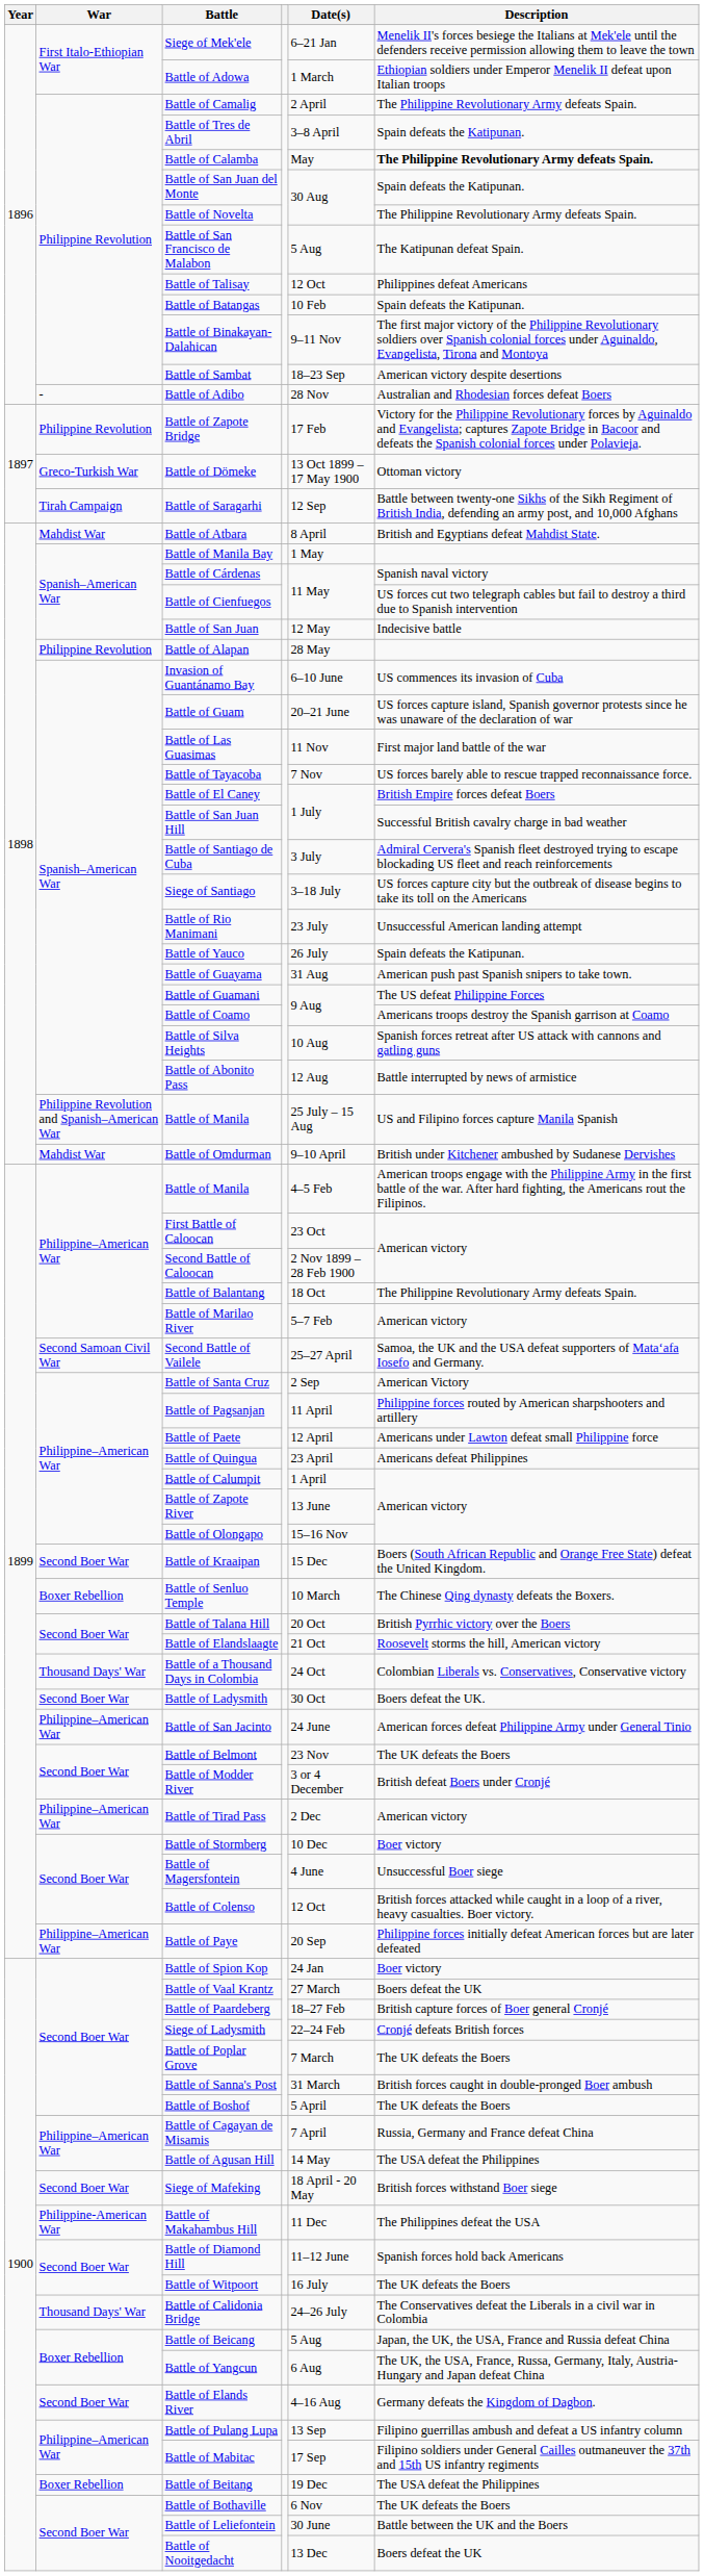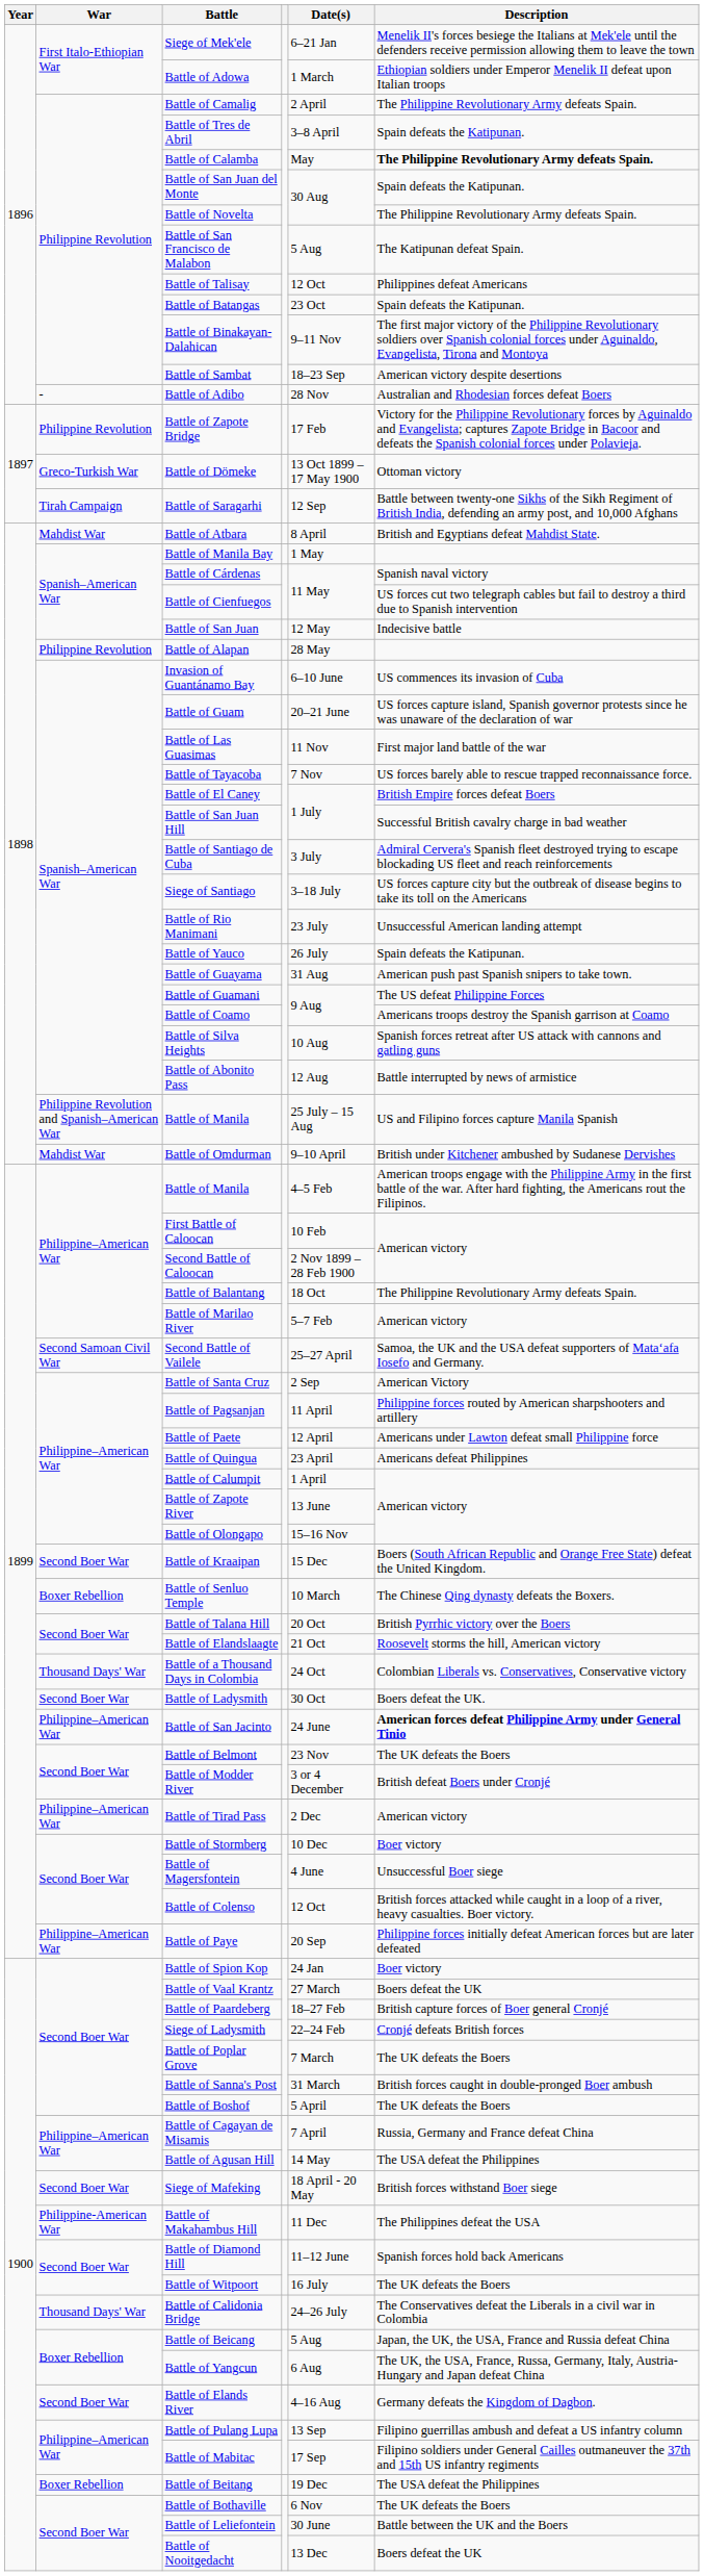 <table class="wikitable sortable">
 <tr>
 <th class="unsortable">Year</th>
 <th>War</th>
 <th class="unsortable">Battle</th>
 <th></th>
 <th>Date(s)</th>
 <th class="unsortable">Description</th>
 </tr>
 <tr>
 <td rowspan="13">1896</td>
 <td rowspan="2"><a href='#'>First Italo-Ethiopian War</a></td>
 <td><a href='#'>Siege of Mek'ele</a></td>
 <td rowspan="2"></td>
 <td>6–21 Jan</td>
 <td><a href='#'>Menelik II</a>'s forces besiege the Italians at <a href='#'>Mek'ele</a> until the defenders receive permission allowing them to leave the town</td>
 </tr>
 <tr>
 <td><a href='#'>Battle of Adowa</a></td>
 <td>1 March</td>
 <td><a href='#'>Ethiopian</a> soldiers under Emperor <a href='#'>Menelik II</a> defeat upon Italian troops</td>
 </tr>
 <tr>
 <td rowspan="10"><a href='#'>Philippine Revolution</a></td>
 <td><a href='#'>Battle of Camalig</a></td>
 <td rowspan="10"></td>
 <td>2 April</td>
 <td>The <a href='#'>Philippine Revolutionary Army</a> defeats Spain.</td>
 </tr>
 <tr>
 <td><a href='#'>Battle of Tres de Abril</a></td>
 <td>3–8 April</td>
 <td>Spain defeats the <a href='#'>Katipunan</a>.</td>
 </tr>
 <tr>
 <td><a href='#'>Battle of Calamba</a></td>
 <td>May</td>
 <td><strong>The Philippine Revolutionary Army defeats Spain.</strong></td>
 </tr>
 <tr>
 <td><a href='#'>Battle of San Juan del Monte</a></td>
 <td rowspan="2">30 Aug</td>
 <td>Spain defeats the Katipunan.</td>
 </tr>
 <tr>
 <td><a href='#'>Battle of Novelta</a></td>
 <td>The Philippine Revolutionary Army defeats Spain.</td>
 </tr>
 <tr>
 <td><a href='#'>Battle of San Francisco de Malabon</a></td>
 <td>5 Aug</td>
 <td>The Katipunan defeat Spain.</td>
 </tr>
 <tr>
 <td><a href='#'>Battle of Talisay</a></td>
 <td>12 Oct</td>
 <td>Philippines defeat Americans</td>
 </tr>
 <tr>
 <td><a href='#'>Battle of Batangas</a></td>
-<td>10 Feb</td>
+<td>23 Oct</td>
 <td>Spain defeats the Katipunan.</td>
 </tr>
 <tr>
 <td><a href='#'>Battle of Binakayan-Dalahican</a></td>
 <td>9–11 Nov</td>
 <td>The first major victory of the <a href='#'>Philippine Revolutionary</a> soldiers over <a href='#'>Spanish colonial forces</a> under <a href='#'>Aguinaldo</a>, <a href='#'>Evangelista</a>, <a href='#'>Tirona</a> and <a href='#'>Montoya</a></td>
 </tr>
 <tr>
 <td><a href='#'>Battle of Sambat</a></td>
 <td>18–23 Sep</td>
 <td>American victory despite desertions</td>
 </tr>
 <tr>
 <td>-</td>
 <td><a href='#'>Battle of Adibo</a></td>
 <td></td>
 <td>28 Nov</td>
 <td>Australian and <a href='#'>Rhodesian</a> forces defeat <a href='#'>Boers</a></td>
 </tr>
 <tr>
 <td rowspan="3">1897</td>
 <td><a href='#'>Philippine Revolution</a></td>
 <td><a href='#'>Battle of Zapote Bridge</a></td>
 <td></td>
 <td>17 Feb</td>
 <td>Victory for the <a href='#'>Philippine Revolutionary</a> forces by <a href='#'>Aguinaldo</a> and <a href='#'>Evangelista</a>; captures <a href='#'>Zapote Bridge</a> in <a href='#'>Bacoor</a> and defeats the <a href='#'>Spanish colonial forces</a> under <a href='#'>Polavieja</a>.</td>
 </tr>
 <tr>
 <td><a href='#'>Greco-Turkish War</a></td>
 <td><a href='#'>Battle of Dömeke</a></td>
 <td></td>
 <td>13 Oct 1899 – 17 May 1900</td>
 <td>Ottoman victory</td>
 </tr>
 <tr>
 <td><a href='#'>Tirah Campaign</a></td>
 <td><a href='#'>Battle of Saragarhi</a></td>
 <td></td>
 <td>12 Sep</td>
 <td>Battle between twenty-one <a href='#'>Sikhs</a> of the Sikh Regiment of <a href='#'>British India</a>, defending an army post, and 10,000 Afghans</td>
 </tr>
 <tr>
 <td rowspan="23">1898</td>
 <td><a href='#'>Mahdist War</a></td>
 <td><a href='#'>Battle of Atbara</a></td>
 <td></td>
 <td>8 April</td>
 <td>British and Egyptians defeat <a href='#'>Mahdist State</a>.</td>
 </tr>
 <tr>
 <td rowspan="4"><a href='#'>Spanish–American War</a></td>
 <td><a href='#'>Battle of Manila Bay</a></td>
 <td></td>
 <td>1 May</td>
 <td></td>
 </tr>
 <tr>
 <td><a href='#'>Battle of Cárdenas</a></td>
 <td rowspan="2"></td>
 <td rowspan="2">11 May</td>
 <td>Spanish naval victory</td>
 </tr>
 <tr>
 <td><a href='#'>Battle of Cienfuegos</a></td>
 <td>US forces cut two telegraph cables but fail to destroy a third due to Spanish intervention</td>
 </tr>
 <tr>
 <td><a href='#'>Battle of San Juan</a></td>
 <td></td>
 <td>12 May</td>
 <td>Indecisive battle</td>
 </tr>
 <tr>
 <td><a href='#'>Philippine Revolution</a></td>
 <td><a href='#'>Battle of Alapan</a></td>
 <td></td>
 <td>28 May</td>
 <td></td>
 </tr>
 <tr>
 <td rowspan="15"><a href='#'>Spanish–American War</a></td>
 <td><a href='#'>Invasion of Guantánamo Bay</a></td>
 <td></td>
 <td>6–10 June</td>
 <td>US commences its invasion of <a href='#'>Cuba</a></td>
 </tr>
 <tr>
 <td><a href='#'>Battle of Guam</a></td>
 <td></td>
 <td>20–21 June</td>
 <td>US forces capture island, Spanish governor protests since he was unaware of the declaration of war</td>
 </tr>
 <tr>
 <td><a href='#'>Battle of Las Guasimas</a></td>
 <td rowspan="7"></td>
 <td>11 Nov</td>
 <td>First major land battle of the war</td>
 </tr>
 <tr>
 <td><a href='#'>Battle of Tayacoba</a></td>
 <td>7 Nov</td>
 <td>US forces barely able to rescue trapped reconnaissance force.</td>
 </tr>
 <tr>
 <td><a href='#'>Battle of El Caney</a></td>
 <td rowspan="2">1 July</td>
 <td><a href='#'>British Empire</a> forces defeat <a href='#'>Boers</a></td>
 </tr>
 <tr>
 <td><a href='#'>Battle of San Juan Hill</a></td>
 <td>Successful British cavalry charge in bad weather</td>
 </tr>
 <tr>
 <td><a href='#'>Battle of Santiago de Cuba</a></td>
 <td>3 July</td>
 <td><a href='#'>Admiral Cervera's</a> Spanish fleet destroyed trying to escape blockading US fleet and reach reinforcements</td>
 </tr>
 <tr>
 <td><a href='#'>Siege of Santiago</a></td>
 <td>3–18 July</td>
 <td>US forces capture city but the outbreak of disease begins to take its toll on the Americans</td>
 </tr>
 <tr>
 <td><a href='#'>Battle of Rio Manimani</a></td>
 <td>23 July</td>
 <td>Unsuccessful American landing attempt</td>
 </tr>
 <tr>
 <td><a href='#'>Battle of Yauco</a></td>
 <td rowspan="6"></td>
 <td>26 July</td>
 <td>Spain defeats the Katipunan.</td>
 </tr>
 <tr>
 <td><a href='#'>Battle of Guayama</a></td>
 <td>31 Aug</td>
 <td>American push past Spanish snipers to take town.</td>
 </tr>
 <tr>
 <td><a href='#'>Battle of Guamani</a></td>
 <td rowspan="2">9 Aug</td>
 <td>The US defeat <a href='#'>Philippine Forces</a></td>
 </tr>
 <tr>
 <td><a href='#'>Battle of Coamo</a></td>
 <td>Americans troops destroy the Spanish garrison at <a href='#'>Coamo</a></td>
 </tr>
 <tr>
 <td><a href='#'>Battle of Silva Heights</a></td>
 <td>10 Aug</td>
 <td>Spanish forces retreat after US attack with cannons and <a href='#'>gatling guns</a></td>
 </tr>
 <tr>
 <td><a href='#'>Battle of Abonito Pass</a></td>
 <td>12 Aug</td>
 <td>Battle interrupted by news of armistice</td>
 </tr>
 <tr>
 <td><a href='#'>Philippine Revolution</a> and <a href='#'>Spanish–American War</a></td>
 <td><a href='#'>Battle of Manila</a></td>
 <td></td>
 <td>25 July – 15 Aug</td>
 <td>US and Filipino forces capture <a href='#'>Manila</a> Spanish</td>
 </tr>
 <tr>
 <td><a href='#'>Mahdist War</a></td>
 <td><a href='#'>Battle of Omdurman</a></td>
 <td></td>
 <td>9–10 April</td>
 <td>British under <a href='#'>Kitchener</a> ambushed by Sudanese <a href='#'>Dervishes</a></td>
 </tr>
 <tr>
 <td rowspan="27">1899</td>
 <td rowspan="5"><a href='#'>Philippine–American War</a></td>
 <td><a href='#'>Battle of Manila</a></td>
 <td rowspan="5"></td>
 <td>4–5 Feb</td>
 <td>American troops engage with the <a href='#'>Philippine Army</a> in the first battle of the war. After hard fighting, the Americans rout the Filipinos.</td>
 </tr>
 <tr>
 <td><a href='#'>First Battle of Caloocan</a></td>
-<td>23 Oct</td>
+<td>10 Feb</td>
 <td rowspan="2">American victory</td>
 </tr>
 <tr>
 <td><a href='#'>Second Battle of Caloocan</a></td>
 <td>2 Nov 1899 – 28 Feb 1900</td>
 </tr>
 <tr>
 <td><a href='#'>Battle of Balantang</a></td>
 <td>18 Oct</td>
 <td>The Philippine Revolutionary Army defeats Spain.</td>
 </tr>
 <tr>
 <td><a href='#'>Battle of Marilao River</a></td>
 <td>5–7 Feb</td>
 <td>American victory</td>
 </tr>
 <tr>
 <td><a href='#'>Second Samoan Civil War</a></td>
 <td><a href='#'>Second Battle of Vailele</a></td>
 <td></td>
 <td>25–27 April</td>
 <td>Samoa, the UK and the USA defeat supporters of <a href='#'>Mataʻafa Iosefo</a> and Germany.</td>
 </tr>
 <tr>
 <td rowspan="7"><a href='#'>Philippine–American War</a></td>
 <td><a href='#'>Battle of Santa Cruz</a></td>
 <td rowspan="7"></td>
 <td>2 Sep</td>
 <td>American Victory</td>
 </tr>
 <tr>
 <td><a href='#'>Battle of Pagsanjan</a></td>
 <td>11 April</td>
 <td><a href='#'>Philippine forces</a> routed by American sharpshooters and artillery</td>
 </tr>
 <tr>
 <td><a href='#'>Battle of Paete</a></td>
 <td>12 April</td>
 <td>Americans under <a href='#'>Lawton</a> defeat small <a href='#'>Philippine</a> force</td>
 </tr>
 <tr>
 <td><a href='#'>Battle of Quingua</a></td>
 <td>23 April</td>
 <td>Americans defeat Philippines</td>
 </tr>
 <tr>
 <td><a href='#'>Battle of Calumpit</a></td>
 <td>1 April</td>
 <td rowspan="3">American victory</td>
 </tr>
 <tr>
 <td><a href='#'>Battle of Zapote River</a></td>
 <td>13 June</td>
 </tr>
 <tr>
 <td><a href='#'>Battle of Olongapo</a></td>
 <td>15–16 Nov</td>
 </tr>
 <tr>
 <td><a href='#'>Second Boer War</a></td>
 <td><a href='#'>Battle of Kraaipan</a></td>
 <td></td>
 <td>15 Dec</td>
 <td>Boers (<a href='#'>South African Republic</a> and <a href='#'>Orange Free State</a>) defeat the United Kingdom.</td>
 </tr>
 <tr>
 <td><a href='#'>Boxer Rebellion</a></td>
 <td><a href='#'>Battle of Senluo Temple</a></td>
 <td></td>
 <td>10 March</td>
 <td>The Chinese <a href='#'>Qing dynasty</a> defeats the Boxers.</td>
 </tr>
 <tr>
 <td rowspan="2"><a href='#'>Second Boer War</a></td>
 <td><a href='#'>Battle of Talana Hill</a></td>
 <td rowspan="2"></td>
 <td>20 Oct</td>
 <td>British <a href='#'>Pyrrhic victory</a> over the <a href='#'>Boers</a></td>
 </tr>
 <tr>
 <td><a href='#'>Battle of Elandslaagte</a></td>
 <td>21 Oct</td>
 <td><a href='#'>Roosevelt</a> storms the hill, American victory</td>
 </tr>
 <tr>
 <td><a href='#'>Thousand Days' War</a></td>
 <td><a href='#'>Battle of a Thousand Days in Colombia</a></td>
 <td></td>
 <td>24 Oct</td>
 <td>Colombian <a href='#'>Liberals</a> vs. <a href='#'>Conservatives</a>, Conservative victory</td>
 </tr>
 <tr>
 <td><a href='#'>Second Boer War</a></td>
 <td><a href='#'>Battle of Ladysmith</a></td>
 <td></td>
 <td>30 Oct</td>
 <td>Boers defeat the UK.</td>
 </tr>
 <tr>
 <td><a href='#'>Philippine–American War</a></td>
 <td><a href='#'>Battle of San Jacinto</a></td>
 <td></td>
 <td>24 June</td>
-<td>American forces defeat <a href='#'>Philippine Army</a> under <a href='#'>General Tinio</a></td>
+<td><strong>American forces defeat <a href='#'>Philippine Army</a> under <a href='#'>General Tinio</a></strong></td>
 </tr>
 <tr>
 <td rowspan="2"><a href='#'>Second Boer War</a></td>
 <td><a href='#'>Battle of Belmont</a></td>
 <td rowspan="2"></td>
 <td>23 Nov</td>
 <td>The UK defeats the Boers</td>
 </tr>
 <tr>
 <td><a href='#'>Battle of Modder River</a></td>
 <td>3 or 4 December</td>
 <td>British defeat <a href='#'>Boers</a> under <a href='#'>Cronjé</a></td>
 </tr>
 <tr>
 <td><a href='#'>Philippine–American War</a></td>
 <td><a href='#'>Battle of Tirad Pass</a></td>
 <td></td>
 <td>2 Dec</td>
 <td>American victory</td>
 </tr>
 <tr>
 <td rowspan="3"><a href='#'>Second Boer War</a></td>
 <td><a href='#'>Battle of Stormberg</a></td>
 <td rowspan="3"></td>
 <td>10 Dec</td>
 <td><a href='#'>Boer</a> victory</td>
 </tr>
 <tr>
 <td><a href='#'>Battle of Magersfontein</a></td>
 <td>4 June</td>
 <td>Unsuccessful <a href='#'>Boer</a> siege</td>
 </tr>
 <tr>
 <td><a href='#'>Battle of Colenso</a></td>
 <td>12 Oct</td>
 <td>British forces attacked while caught in a loop of a river, heavy casualties. Boer victory.</td>
 </tr>
 <tr>
 <td><a href='#'>Philippine–American War</a></td>
 <td><a href='#'>Battle of Paye</a></td>
 <td></td>
 <td>20 Sep</td>
 <td><a href='#'>Philippine forces</a> initially defeat American forces but are later defeated</td>
 </tr>
 <tr>
 <td rowspan="23">1900</td>
 <td rowspan="7"><a href='#'>Second Boer War</a></td>
 <td><a href='#'>Battle of Spion Kop</a></td>
 <td rowspan="7"></td>
 <td>24 Jan</td>
 <td><a href='#'>Boer</a> victory</td>
 </tr>
 <tr>
 <td><a href='#'>Battle of Vaal Krantz</a></td>
 <td>27 March</td>
 <td>Boers defeat the UK</td>
 </tr>
 <tr>
 <td><a href='#'>Battle of Paardeberg</a></td>
 <td>18–27 Feb</td>
 <td>British capture forces of <a href='#'>Boer</a> general <a href='#'>Cronjé</a></td>
 </tr>
 <tr>
 <td><a href='#'>Siege of Ladysmith</a></td>
 <td>22–24 Feb</td>
 <td><a href='#'>Cronjé</a> defeats British forces</td>
 </tr>
 <tr>
 <td><a href='#'>Battle of Poplar Grove</a></td>
 <td>7 March</td>
 <td>The UK defeats the Boers</td>
 </tr>
 <tr>
 <td><a href='#'>Battle of Sanna's Post</a></td>
 <td>31 March</td>
 <td>British forces caught in double-pronged <a href='#'>Boer</a> ambush</td>
 </tr>
 <tr>
 <td><a href='#'>Battle of Boshof</a></td>
 <td>5 April</td>
 <td>The UK defeats the Boers</td>
 </tr>
 <tr>
 <td rowspan="2"><a href='#'>Philippine–American War</a></td>
 <td><a href='#'>Battle of Cagayan de Misamis</a></td>
 <td rowspan="2"></td>
 <td>7 April</td>
 <td>Russia, Germany and France defeat China</td>
 </tr>
 <tr>
 <td><a href='#'>Battle of Agusan Hill</a></td>
 <td>14 May</td>
 <td>The USA defeat the Philippines</td>
 </tr>
 <tr>
 <td><a href='#'>Second Boer War</a></td>
 <td><a href='#'>Siege of Mafeking</a></td>
 <td></td>
 <td>18 April - 20 May</td>
 <td>British forces withstand <a href='#'>Boer</a> siege</td>
 </tr>
 <tr>
 <td><a href='#'>Philippine-American War</a></td>
 <td><a href='#'>Battle of Makahambus Hill</a></td>
 <td></td>
 <td>11 Dec</td>
 <td>The Philippines defeat the USA</td>
 </tr>
 <tr>
 <td rowspan="2"><a href='#'>Second Boer War</a></td>
 <td><a href='#'>Battle of Diamond Hill</a></td>
 <td rowspan="2"></td>
 <td>11–12 June</td>
 <td>Spanish forces hold back Americans</td>
 </tr>
 <tr>
 <td><a href='#'>Battle of Witpoort</a></td>
 <td>16 July</td>
 <td>The UK defeats the Boers</td>
 </tr>
 <tr>
 <td><a href='#'>Thousand Days' War</a></td>
 <td><a href='#'>Battle of Calidonia Bridge</a></td>
 <td></td>
 <td>24–26 July</td>
 <td>The Conservatives defeat the Liberals in a civil war in Colombia</td>
 </tr>
 <tr>
 <td rowspan="2"><a href='#'>Boxer Rebellion</a></td>
 <td><a href='#'>Battle of Beicang</a></td>
 <td rowspan="2"></td>
 <td>5 Aug</td>
 <td>Japan, the UK, the USA, France and Russia defeat China</td>
 </tr>
 <tr>
 <td><a href='#'>Battle of Yangcun</a></td>
 <td>6 Aug</td>
 <td>The UK, the USA, France, Russa, Germany, Italy, Austria-Hungary and Japan defeat China</td>
 </tr>
 <tr>
 <td><a href='#'>Second Boer War</a></td>
 <td><a href='#'>Battle of Elands River</a></td>
 <td></td>
 <td>4–16 Aug</td>
 <td>Germany defeats the <a href='#'>Kingdom of Dagbon</a>.</td>
 </tr>
 <tr>
 <td rowspan="2"><a href='#'>Philippine–American War</a></td>
 <td><a href='#'>Battle of Pulang Lupa</a></td>
 <td rowspan="2"></td>
 <td>13 Sep</td>
 <td>Filipino guerrillas ambush and defeat a US infantry column</td>
 </tr>
 <tr>
 <td><a href='#'>Battle of Mabitac</a></td>
 <td>17 Sep</td>
 <td>Filipino soldiers under General <a href='#'>Cailles</a> outmaneuver the <a href='#'>37th</a> and <a href='#'>15th</a> US infantry regiments</td>
 </tr>
 <tr>
 <td><a href='#'>Boxer Rebellion</a></td>
 <td><a href='#'>Battle of Beitang</a></td>
 <td></td>
 <td>19 Dec</td>
 <td>The USA defeat the Philippines</td>
 </tr>
 <tr>
 <td rowspan="3"><a href='#'>Second Boer War</a></td>
 <td><a href='#'>Battle of Bothaville</a></td>
 <td rowspan="3"></td>
 <td>6 Nov</td>
 <td>The UK defeats the Boers</td>
 </tr>
 <tr>
 <td><a href='#'>Battle of Leliefontein</a></td>
 <td>30 June</td>
 <td>Battle between the UK and the Boers</td>
 </tr>
 <tr>
 <td><a href='#'>Battle of Nooitgedacht</a></td>
 <td>13 Dec</td>
 <td>Boers defeat the UK</td>
 </tr>
 </table>
